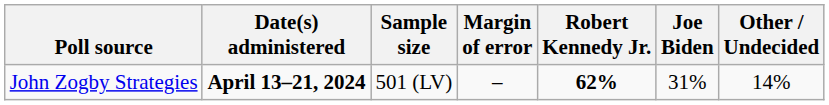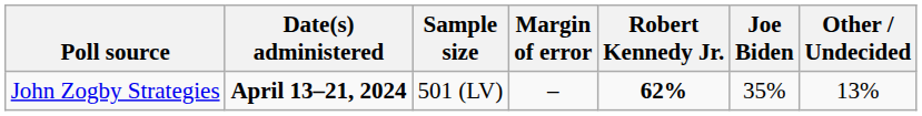 <table class="wikitable sortable mw-datatable" style="font-size:90%;text-align:center;line-height:17px">
 <tr valign=bottom>
 <th>Poll source</th>
 <th>Date(s)<br>administered</th>
 <th>Sample<br>size</th>
 <th>Margin<br>of error</th>
 <th class="unsortable">Robert<br>Kennedy Jr.<br></th>
 <th class="unsortable">Joe<br>Biden<br></th>
 <th class="unsortable">Other /<br>Undecided</th>
 </tr>
 <tr>
 <td style="text-align:left;"><a href='#'>John Zogby Strategies</a></td>
 <td data-sort-value="2024-05-01"><strong>April 13–21, 2024</strong></td>
 <td>501 (LV)</td>
 <td>–</td>
 <td><strong>62%</strong></td>
-<td>31%</td>
-<td>14%</td>
+<td>35%</td>
+<td>13%</td>
 </tr>
 </table>
